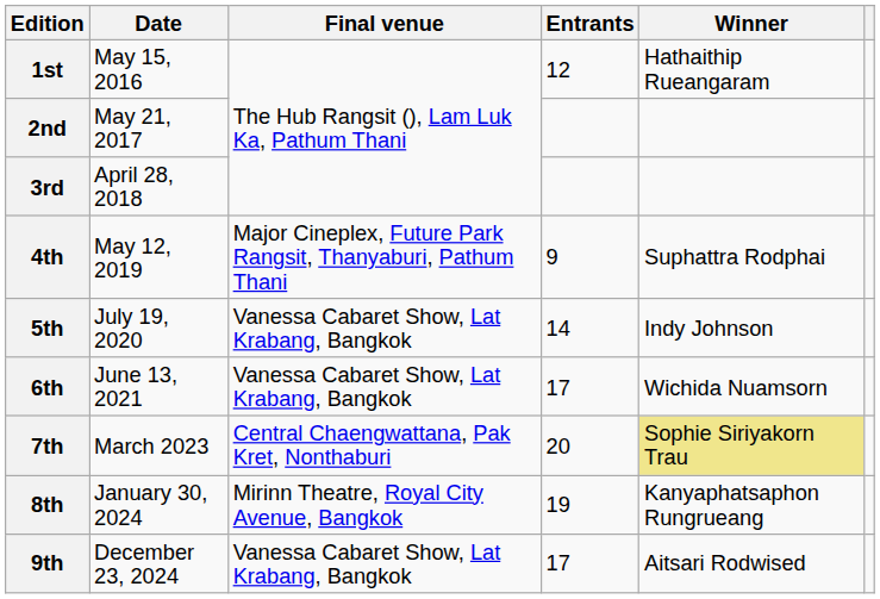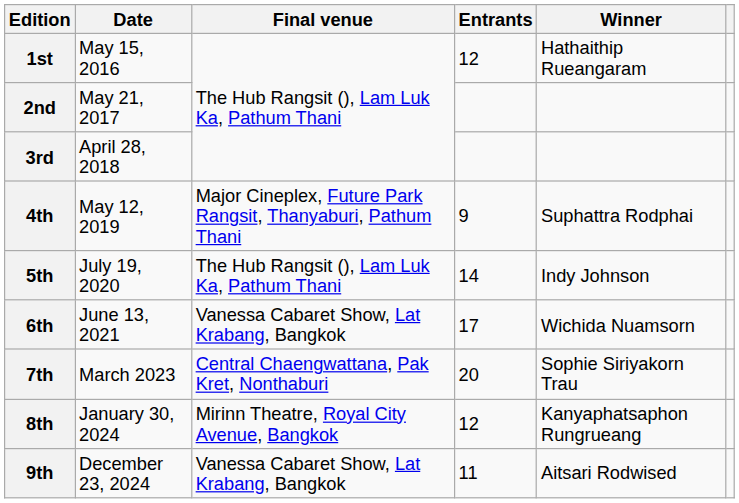 <table class="wikitable defaultcenter col2left col3left col5left" style="font-size:95%;">
 <tr>
 <th>Edition</th>
 <th>Date</th>
 <th>Final venue</th>
 <th>Entrants</th>
 <th>Winner</th>
 <th></th>
 </tr>
 <tr>
 <th>1st</th>
 <td>May 15, 2016</td>
 <td rowspan=3>The Hub Rangsit (), <a href='#'>Lam Luk Ka</a>, <a href='#'>Pathum Thani</a></td>
 <td>12</td>
 <td>Hathaithip Rueangaram</td>
 <td></td>
 </tr>
 <tr>
 <th>2nd</th>
 <td>May 21, 2017</td>
 <td></td>
 <td></td>
 <td></td>
 </tr>
 <tr>
 <th>3rd</th>
 <td>April 28, 2018</td>
 <td></td>
 <td></td>
 <td></td>
 </tr>
 <tr>
 <th>4th</th>
 <td>May 12, 2019</td>
 <td>Major Cineplex, <a href='#'>Future Park Rangsit</a>, <a href='#'>Thanyaburi</a>, <a href='#'>Pathum Thani</a></td>
 <td>9</td>
 <td>Suphattra Rodphai</td>
 <td></td>
 </tr>
 <tr>
 <th>5th</th>
 <td>July 19, 2020</td>
-<td>Vanessa Cabaret Show, <a href='#'>Lat Krabang</a>, Bangkok</td>
+<td>The Hub Rangsit (), <a href='#'>Lam Luk Ka</a>, <a href='#'>Pathum Thani</a></td>
 <td>14</td>
 <td>Indy Johnson</td>
 <td></td>
 </tr>
 <tr>
 <th>6th</th>
 <td>June 13, 2021</td>
 <td>Vanessa Cabaret Show, <a href='#'>Lat Krabang</a>, Bangkok</td>
 <td>17</td>
 <td>Wichida Nuamsorn</td>
 <td></td>
 </tr>
 <tr>
 <th>7th</th>
 <td>March 2023</td>
 <td><a href='#'>Central Chaengwattana</a>, <a href='#'>Pak Kret</a>, <a href='#'>Nonthaburi</a></td>
 <td>20</td>
-<td style="background: khaki;">Sophie Siriyakorn Trau</td>
+<td>Sophie Siriyakorn Trau</td>
 <td></td>
 </tr>
 <tr>
 <th>8th</th>
 <td>January 30, 2024</td>
 <td>Mirinn Theatre, <a href='#'>Royal City Avenue</a>, <a href='#'>Bangkok</a></td>
-<td>19</td>
+<td>12</td>
 <td>Kanyaphatsaphon Rungrueang</td>
 <td></td>
 </tr>
 <tr>
 <th>9th</th>
 <td>December 23, 2024</td>
 <td>Vanessa Cabaret Show, <a href='#'>Lat Krabang</a>, Bangkok</td>
-<td>17</td>
+<td>11</td>
 <td>Aitsari Rodwised</td>
 <td></td>
 </tr>
 </table>
